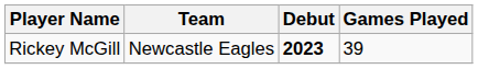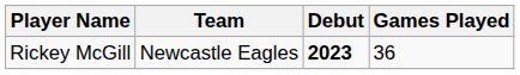 <table class="wikitable">
 <tr>
 <th>Player Name</th>
 <th>Team</th>
 <th>Debut</th>
 <th>Games Played</th>
 </tr>
 <tr>
 <td>Rickey McGill</td>
 <td>Newcastle Eagles</td>
 <td><strong>2023</strong></td>
-<td>39</td>
+<td>36</td>
 </tr>
 <tr>
 </tr>
 </table>
